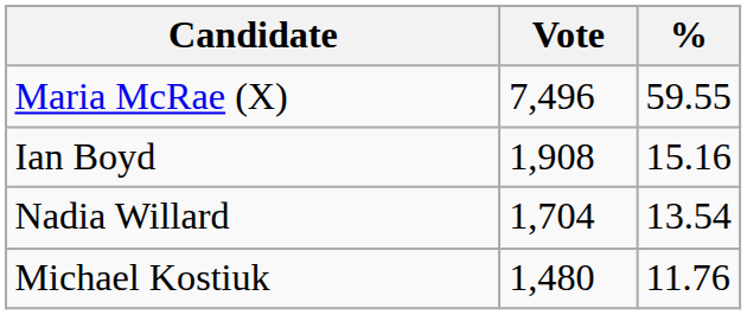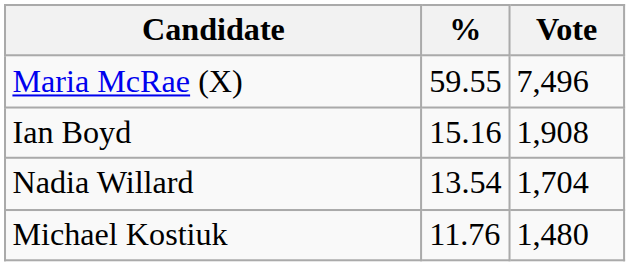 <table class="wikitable">
 <tr>
 <th bgcolor="#DDDDFF" width="200px">Candidate</th>
+<th bgcolor="#DDDDFF" width="30px">%</th>
 <th bgcolor="#DDDDFF" width="50px">Vote</th>
-<th bgcolor="#DDDDFF" width="30px">%</th>
 </tr>
 <tr>
 <td><a href='#'>Maria McRae</a> (X)</td>
+<td>59.55</td>
 <td>7,496</td>
-<td>59.55</td>
 </tr>
 <tr>
 <td>Ian Boyd</td>
+<td>15.16</td>
 <td>1,908</td>
-<td>15.16</td>
 </tr>
 <tr>
 <td>Nadia Willard</td>
+<td>13.54</td>
 <td>1,704</td>
-<td>13.54</td>
 </tr>
 <tr>
 <td>Michael Kostiuk</td>
+<td>11.76</td>
 <td>1,480</td>
-<td>11.76</td>
 </tr>
 </table>
